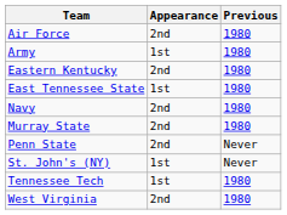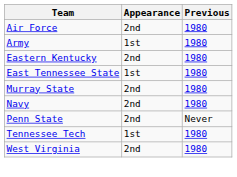 <table class="wikitable sortable">
 <tr>
 <th>Team</th>
 <th>Appearance</th>
 <th>Previous</th>
 </tr>
 <tr>
 <td><a href='#'>Air Force</a></td>
 <td>2nd</td>
 <td><a href='#'>1980</a></td>
 </tr>
 <tr>
 <td><a href='#'>Army</a></td>
 <td>1st</td>
 <td><a href='#'>1980</a></td>
 </tr>
 <tr>
 <td><a href='#'>Eastern Kentucky</a></td>
 <td>2nd</td>
 <td><a href='#'>1980</a></td>
 </tr>
 <tr>
 <td><a href='#'>East Tennessee State</a></td>
 <td>1st</td>
 <td><a href='#'>1980</a></td>
 </tr>
 <tr>
-<td><a href='#'>Navy</a></td>
+<td><a href='#'>Murray State</a></td>
 <td>2nd</td>
 <td><a href='#'>1980</a></td>
 </tr>
 <tr>
-<td><a href='#'>Murray State</a></td>
+<td><a href='#'>Navy</a></td>
 <td>2nd</td>
 <td><a href='#'>1980</a></td>
 </tr>
 <tr>
 <td><a href='#'>Penn State</a></td>
 <td>2nd</td>
-<td>Never</td>
-</tr>
-<tr>
-<td><a href='#'>St. John's (NY)</a></td>
-<td>1st</td>
 <td>Never</td>
 </tr>
 <tr>
 <td><a href='#'>Tennessee Tech</a></td>
 <td>1st</td>
 <td><a href='#'>1980</a></td>
 </tr>
 <tr>
 <td><a href='#'>West Virginia</a></td>
 <td>2nd</td>
 <td><a href='#'>1980</a></td>
 </tr>
 </table>
